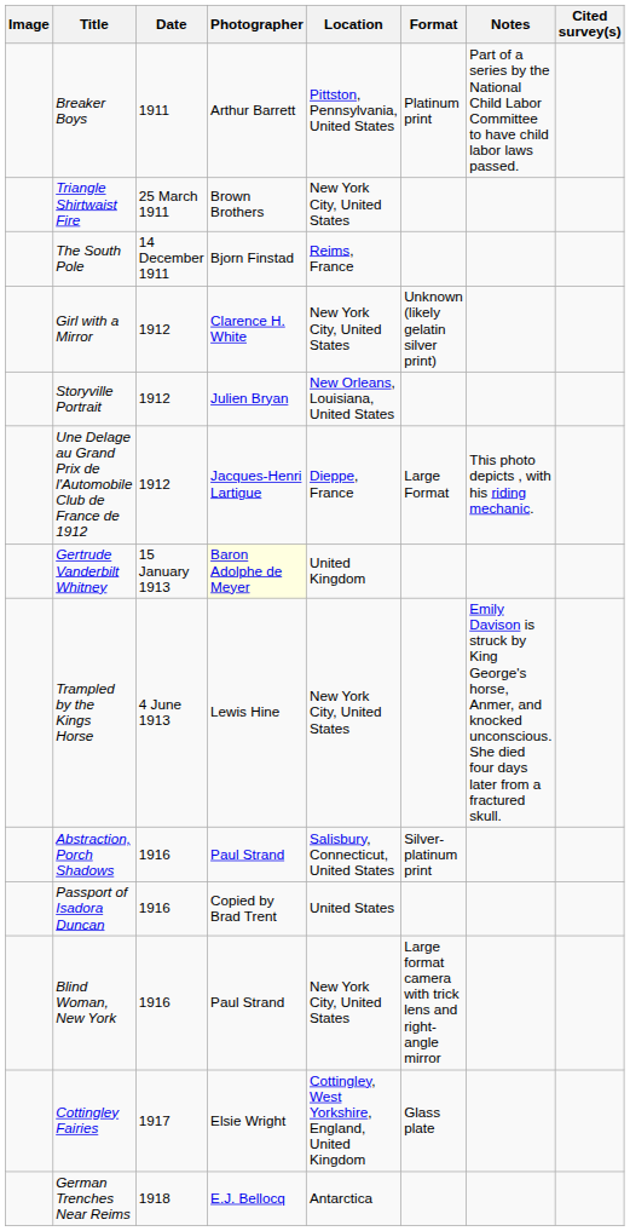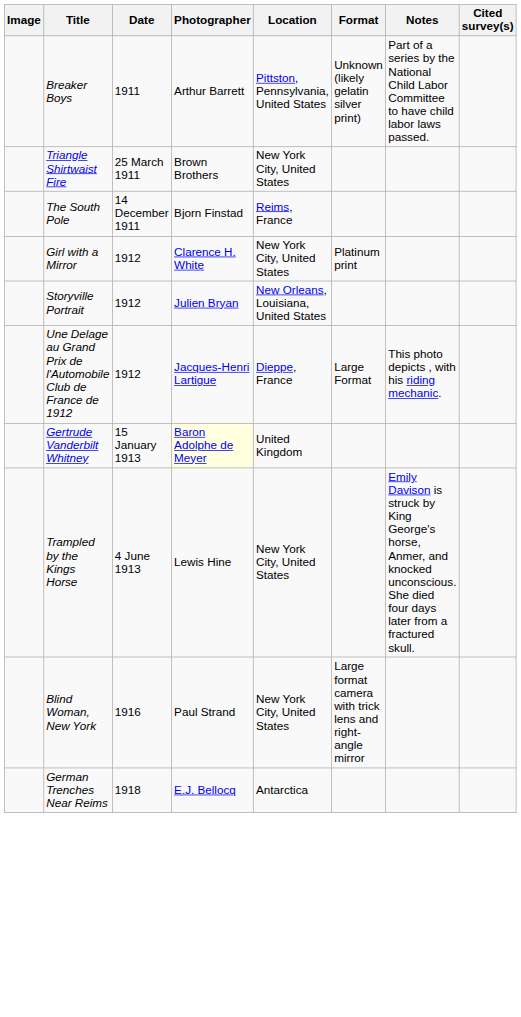 <table class="wikitable">
 <tr>
 <th>Image</th>
 <th>Title</th>
 <th>Date</th>
 <th>Photographer</th>
 <th>Location</th>
 <th>Format</th>
 <th>Notes</th>
 <th>Cited survey(s)</th>
 </tr>
 <tr>
 <td></td>
 <td><em>Breaker Boys</em></td>
 <td>1911</td>
 <td>Arthur Barrett</td>
 <td><a href='#'>Pittston</a>, Pennsylvania, United States</td>
-<td>Platinum print</td>
+<td>Unknown (likely gelatin silver print)</td>
 <td>Part of a series by the National Child Labor Committee to have child labor laws passed.</td>
 <td></td>
 </tr>
 <tr>
 <td></td>
 <td><em><a href='#'>Triangle Shirtwaist Fire</a></em></td>
 <td>25 March 1911</td>
 <td>Brown Brothers</td>
 <td>New York City, United States</td>
 <td></td>
 <td></td>
 <td></td>
 </tr>
 <tr>
 <td></td>
 <td><em>The South Pole</em></td>
 <td>14 December 1911</td>
 <td>Bjorn Finstad</td>
 <td><a href='#'>Reims</a>, France</td>
 <td></td>
 <td></td>
 <td></td>
 </tr>
 <tr>
 <td></td>
 <td><em>Girl with a Mirror</em></td>
 <td>1912</td>
 <td><a href='#'>Clarence H. White</a></td>
 <td>New York City, United States</td>
-<td>Unknown (likely gelatin silver print)</td>
+<td>Platinum print</td>
 <td></td>
 <td></td>
 </tr>
 <tr>
 <td></td>
 <td><em>Storyville Portrait</em></td>
 <td>1912</td>
 <td><a href='#'>Julien Bryan</a></td>
 <td><a href='#'>New Orleans</a>, Louisiana, United States</td>
 <td></td>
 <td></td>
 <td></td>
 </tr>
 <tr>
 <td></td>
 <td><em>Une Delage au Grand Prix de l'Automobile Club de France de 1912</em></td>
 <td>1912</td>
 <td><a href='#'>Jacques-Henri Lartigue</a></td>
 <td><a href='#'>Dieppe</a>, France</td>
 <td>Large Format</td>
 <td>This photo depicts , with his <a href='#'>riding mechanic</a>.</td>
 <td></td>
 </tr>
 <tr>
 <td></td>
 <td><em><a href='#'>Gertrude Vanderbilt Whitney</a></em></td>
 <td>15 January 1913</td>
 <td style="background: lightyellow;"><a href='#'>Baron Adolphe de Meyer</a></td>
 <td>United Kingdom</td>
 <td></td>
 <td></td>
 <td></td>
 </tr>
 <tr>
 <td></td>
 <td><em>Trampled by the Kings Horse</em></td>
 <td>4 June 1913</td>
 <td>Lewis Hine</td>
 <td>New York City, United States</td>
 <td></td>
 <td><a href='#'>Emily Davison</a> is struck by King George's horse, Anmer, and knocked unconscious. She died four days later from a fractured skull.</td>
 <td></td>
 </tr>
 <tr>
 <td></td>
-<td><em><a href='#'>Abstraction, Porch Shadows</a></em></td>
-<td>1916</td>
-<td><a href='#'>Paul Strand</a></td>
-<td><a href='#'>Salisbury</a>, Connecticut, United States</td>
-<td>Silver-platinum print</td>
-<td></td>
-<td></td>
-</tr>
-<tr>
-<td></td>
-<td><em>Passport of <a href='#'>Isadora Duncan</a></em></td>
-<td>1916</td>
-<td>Copied by Brad Trent</td>
-<td>United States</td>
-<td></td>
-<td></td>
-<td></td>
-</tr>
-<tr>
-<td></td>
 <td><em>Blind Woman, New York</em></td>
 <td>1916</td>
 <td>Paul Strand</td>
 <td>New York City, United States</td>
 <td>Large format camera with trick lens and right-angle mirror</td>
-<td></td>
-<td></td>
-</tr>
-<tr>
-<td></td>
-<td><em><a href='#'>Cottingley Fairies</a></em></td>
-<td>1917</td>
-<td>Elsie Wright</td>
-<td><a href='#'>Cottingley</a>, <a href='#'>West Yorkshire</a>, England, United Kingdom</td>
-<td>Glass plate</td>
 <td></td>
 <td></td>
 </tr>
 <tr>
 <td></td>
 <td><em>German Trenches Near Reims</em></td>
 <td>1918</td>
 <td><a href='#'>E.J. Bellocq</a></td>
 <td>Antarctica</td>
 <td></td>
 <td></td>
 <td></td>
 </tr>
 </table>
